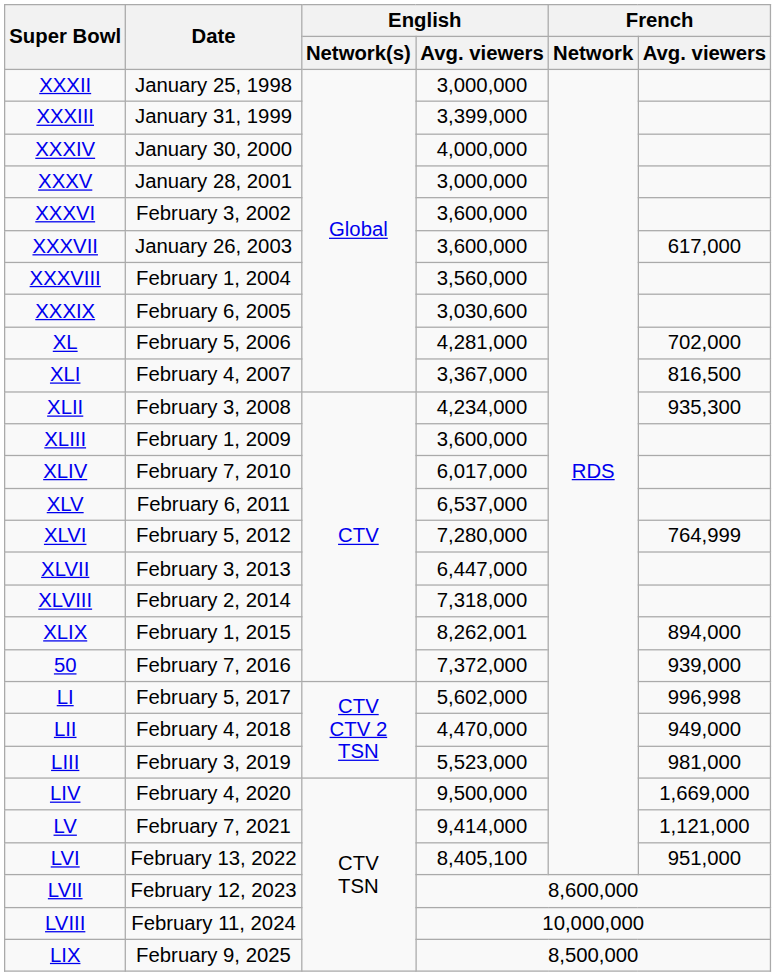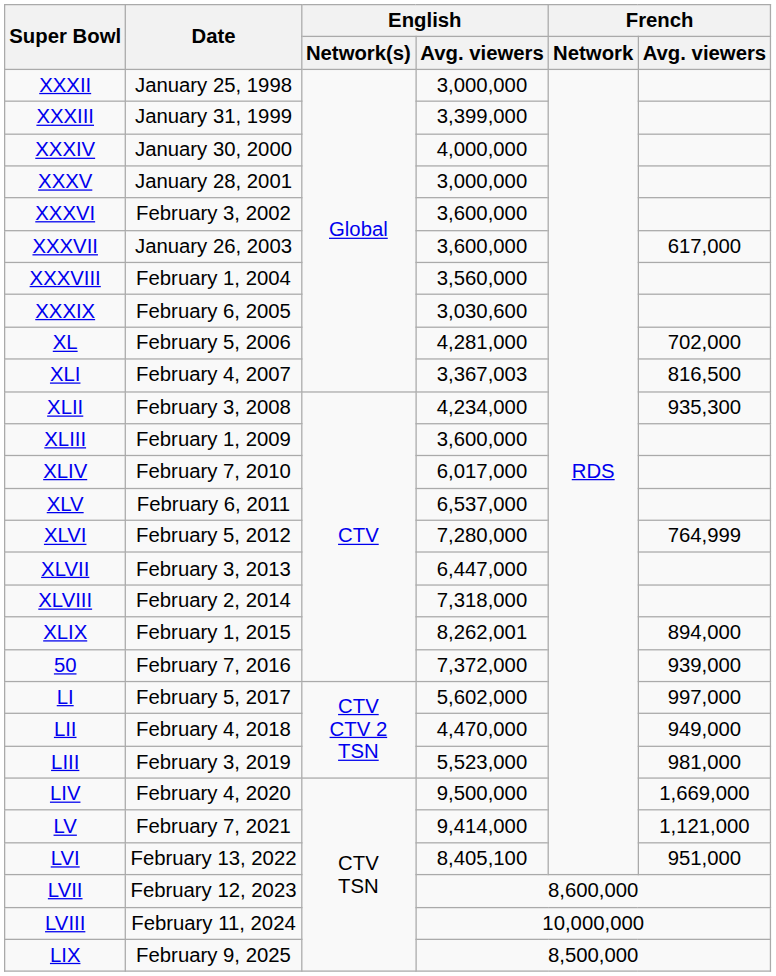 <table class="wikitable sortable" style="text-align: center;">
 <tr>
 <th rowspan="2">Super Bowl</th>
 <th rowspan="2">Date</th>
 <th colspan="2">English</th>
 <th colspan="2">French</th>
 </tr>
 <tr>
 <th>Network(s)</th>
 <th>Avg. viewers</th>
 <th>Network</th>
 <th>Avg. viewers</th>
 </tr>
 <tr>
 <td><a href='#'>XXXII</a></td>
 <td>January 25, 1998</td>
 <td rowspan="10"><a href='#'>Global</a></td>
 <td>3,000,000</td>
 <td rowspan="25"><a href='#'>RDS</a></td>
 <td></td>
 </tr>
 <tr>
 <td><a href='#'>XXXIII</a></td>
 <td>January 31, 1999</td>
 <td>3,399,000</td>
 <td></td>
 </tr>
 <tr>
 <td><a href='#'>XXXIV</a></td>
 <td>January 30, 2000</td>
 <td>4,000,000</td>
 <td></td>
 </tr>
 <tr>
 <td><a href='#'>XXXV</a></td>
 <td>January 28, 2001</td>
 <td>3,000,000</td>
 <td></td>
 </tr>
 <tr>
 <td><a href='#'>XXXVI</a></td>
 <td>February 3, 2002</td>
 <td>3,600,000</td>
 <td></td>
 </tr>
 <tr>
 <td><a href='#'>XXXVII</a></td>
 <td>January 26, 2003</td>
 <td>3,600,000</td>
 <td>617,000</td>
 </tr>
 <tr>
 <td><a href='#'>XXXVIII</a></td>
 <td>February 1, 2004</td>
 <td>3,560,000</td>
 <td></td>
 </tr>
 <tr>
 <td><a href='#'>XXXIX</a></td>
 <td>February 6, 2005</td>
 <td>3,030,600</td>
 <td></td>
 </tr>
 <tr>
 <td><a href='#'>XL</a></td>
 <td>February 5, 2006</td>
 <td>4,281,000</td>
 <td>702,000</td>
 </tr>
 <tr>
 <td><a href='#'>XLI</a></td>
 <td>February 4, 2007</td>
-<td>3,367,000</td>
+<td>3,367,003</td>
 <td>816,500</td>
 </tr>
 <tr>
 <td><a href='#'>XLII</a></td>
 <td>February 3, 2008</td>
 <td rowspan="9"><a href='#'>CTV</a></td>
 <td>4,234,000</td>
 <td>935,300</td>
 </tr>
 <tr>
 <td><a href='#'>XLIII</a></td>
 <td>February 1, 2009</td>
 <td>3,600,000</td>
 <td></td>
 </tr>
 <tr>
 <td><a href='#'>XLIV</a></td>
 <td>February 7, 2010</td>
 <td>6,017,000</td>
 <td></td>
 </tr>
 <tr>
 <td><a href='#'>XLV</a></td>
 <td>February 6, 2011</td>
 <td>6,537,000</td>
 <td></td>
 </tr>
 <tr>
 <td><a href='#'>XLVI</a></td>
 <td>February 5, 2012</td>
 <td>7,280,000</td>
 <td>764,999</td>
 </tr>
 <tr>
 <td><a href='#'>XLVII</a></td>
 <td>February 3, 2013</td>
 <td>6,447,000</td>
 <td></td>
 </tr>
 <tr>
 <td><a href='#'>XLVIII</a></td>
 <td>February 2, 2014</td>
 <td>7,318,000</td>
 <td></td>
 </tr>
 <tr>
 <td><a href='#'>XLIX</a></td>
 <td>February 1, 2015</td>
 <td>8,262,001</td>
 <td>894,000</td>
 </tr>
 <tr>
 <td><a href='#'>50</a></td>
 <td>February 7, 2016</td>
 <td>7,372,000</td>
 <td>939,000</td>
 </tr>
 <tr>
 <td><a href='#'>LI</a></td>
 <td>February 5, 2017</td>
 <td rowspan="3"><a href='#'>CTV</a><br><a href='#'>CTV 2</a><br><a href='#'>TSN</a></td>
 <td>5,602,000</td>
-<td>996,998</td>
+<td>997,000</td>
 </tr>
 <tr>
 <td><a href='#'>LII</a></td>
 <td>February 4, 2018</td>
 <td>4,470,000</td>
 <td>949,000</td>
 </tr>
 <tr>
 <td><a href='#'>LIII</a></td>
 <td>February 3, 2019</td>
 <td>5,523,000</td>
 <td>981,000</td>
 </tr>
 <tr>
 <td><a href='#'>LIV</a></td>
 <td>February 4, 2020</td>
 <td rowspan="6">CTV<br>TSN</td>
 <td>9,500,000</td>
 <td>1,669,000</td>
 </tr>
 <tr>
 <td><a href='#'>LV</a></td>
 <td>February 7, 2021</td>
 <td>9,414,000</td>
 <td>1,121,000</td>
 </tr>
 <tr>
 <td><a href='#'>LVI</a></td>
 <td>February 13, 2022</td>
 <td>8,405,100</td>
 <td>951,000</td>
 </tr>
 <tr>
 <td><a href='#'>LVII</a></td>
 <td>February 12, 2023</td>
 <td colspan=3>8,600,000</td>
 </tr>
 <tr>
 <td><a href='#'>LVIII</a></td>
 <td>February 11, 2024</td>
 <td colspan=3>10,000,000</td>
 </tr>
 <tr>
 <td><a href='#'>LIX</a></td>
 <td>February 9, 2025</td>
 <td colspan=3>8,500,000</td>
 </tr>
 </table>
